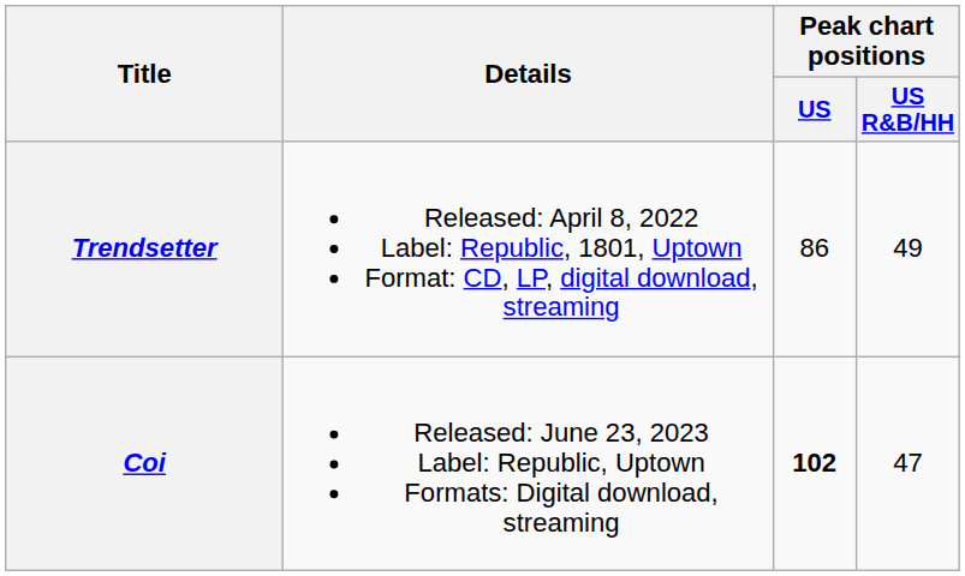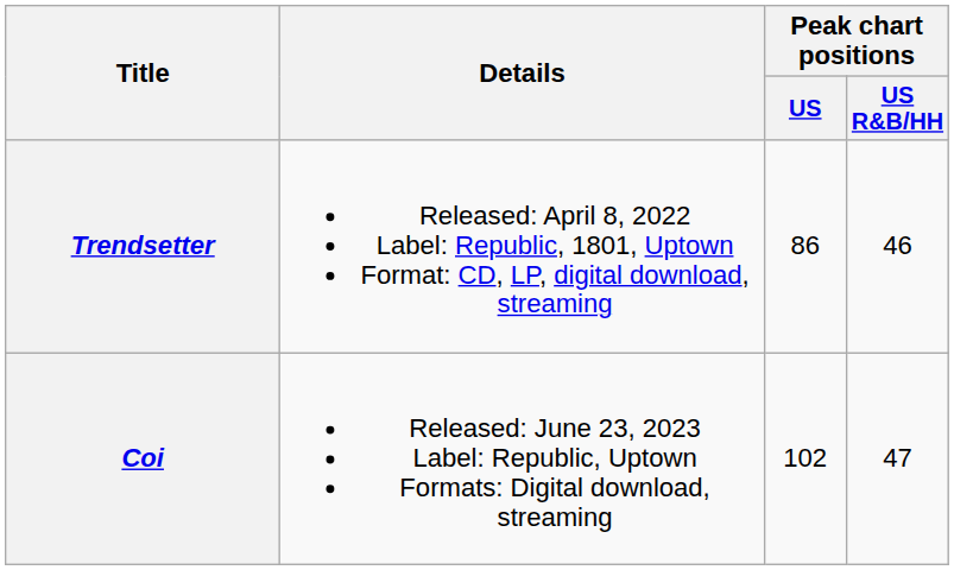 <table class="wikitable plainrowheaders" style="text-align:center;">
 <tr>
 <th scope="col" rowspan="2" style="width:10em;">Title</th>
 <th scope="col" rowspan="2" style="width:18em;">Details</th>
 <th scope="col" colspan="2">Peak chart positions</th>
 </tr>
 <tr>
 <th scope="col" style="width:3em;font-size:90%;"><a href='#'>US</a><br></th>
 <th scope="col" style="width:3em;font-size:90%;"><a href='#'>US<br>R&B/HH</a><br></th>
 </tr>
 <tr>
 <th scope="row"><em><a href='#'>Trendsetter</a></em></th>
 <td><br><ul><li>Released: April 8, 2022</li><li>Label: <a href='#'>Republic</a>, 1801, <a href='#'>Uptown</a></li><li>Format: <a href='#'>CD</a>, <a href='#'>LP</a>, <a href='#'>digital download</a>, <a href='#'>streaming</a></li></ul></td>
 <td>86</td>
-<td>49</td>
+<td>46</td>
 </tr>
 <tr>
 <th scope="row"><em><a href='#'>Coi</a></em></th>
 <td><br><ul><li>Released: June 23, 2023</li><li>Label: Republic, Uptown</li><li>Formats: Digital download, streaming</li></ul></td>
-<td><strong>102</strong></td>
+<td>102</td>
 <td>47</td>
 </tr>
 </table>
